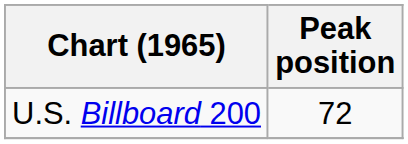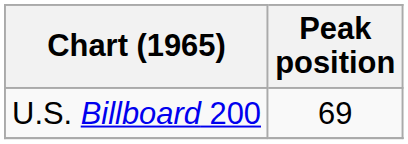 <table class="wikitable">
 <tr>
 <th>Chart (1965)</th>
 <th>Peak<br>position</th>
 </tr>
 <tr>
 <td>U.S. <a href='#'><em>Billboard</em> 200</a></td>
-<td align="center">72</td>
+<td align="center">69</td>
 </tr>
 <tr>
 </tr>
 </table>
